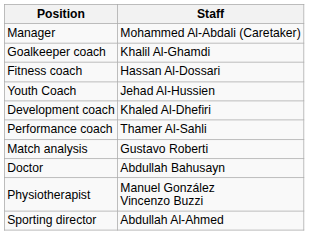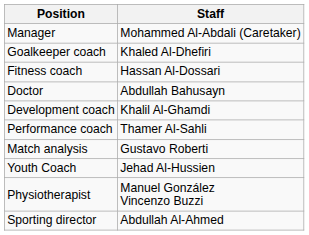 <table class="wikitable">
 <tr>
 <th>Position</th>
 <th>Staff</th>
 </tr>
 <tr>
 <td>Manager</td>
 <td> Mohammed Al-Abdali (Caretaker)</td>
 </tr>
 <tr>
 <td>Goalkeeper coach</td>
-<td> Khalil Al-Ghamdi</td>
+<td> Khaled Al-Dhefiri</td>
 </tr>
 <tr>
 <td>Fitness coach</td>
 <td> Hassan Al-Dossari</td>
 </tr>
 <tr>
-<td>Youth Coach</td>
-<td> Jehad Al-Hussien</td>
+<td>Doctor</td>
+<td> Abdullah Bahusayn</td>
 </tr>
 <tr>
 <td>Development coach</td>
-<td> Khaled Al-Dhefiri</td>
+<td> Khalil Al-Ghamdi</td>
 </tr>
 <tr>
 <td>Performance coach</td>
 <td> 	Thamer Al-Sahli</td>
 </tr>
 <tr>
 <td>Match analysis</td>
 <td> Gustavo Roberti</td>
 </tr>
 <tr>
-<td>Doctor</td>
-<td> Abdullah Bahusayn</td>
+<td>Youth Coach</td>
+<td> Jehad Al-Hussien</td>
 </tr>
 <tr>
 <td>Physiotherapist</td>
 <td> Manuel González <br>  Vincenzo Buzzi</td>
 </tr>
 <tr>
 <td>Sporting director</td>
 <td> Abdullah Al-Ahmed</td>
 </tr>
 </table>
